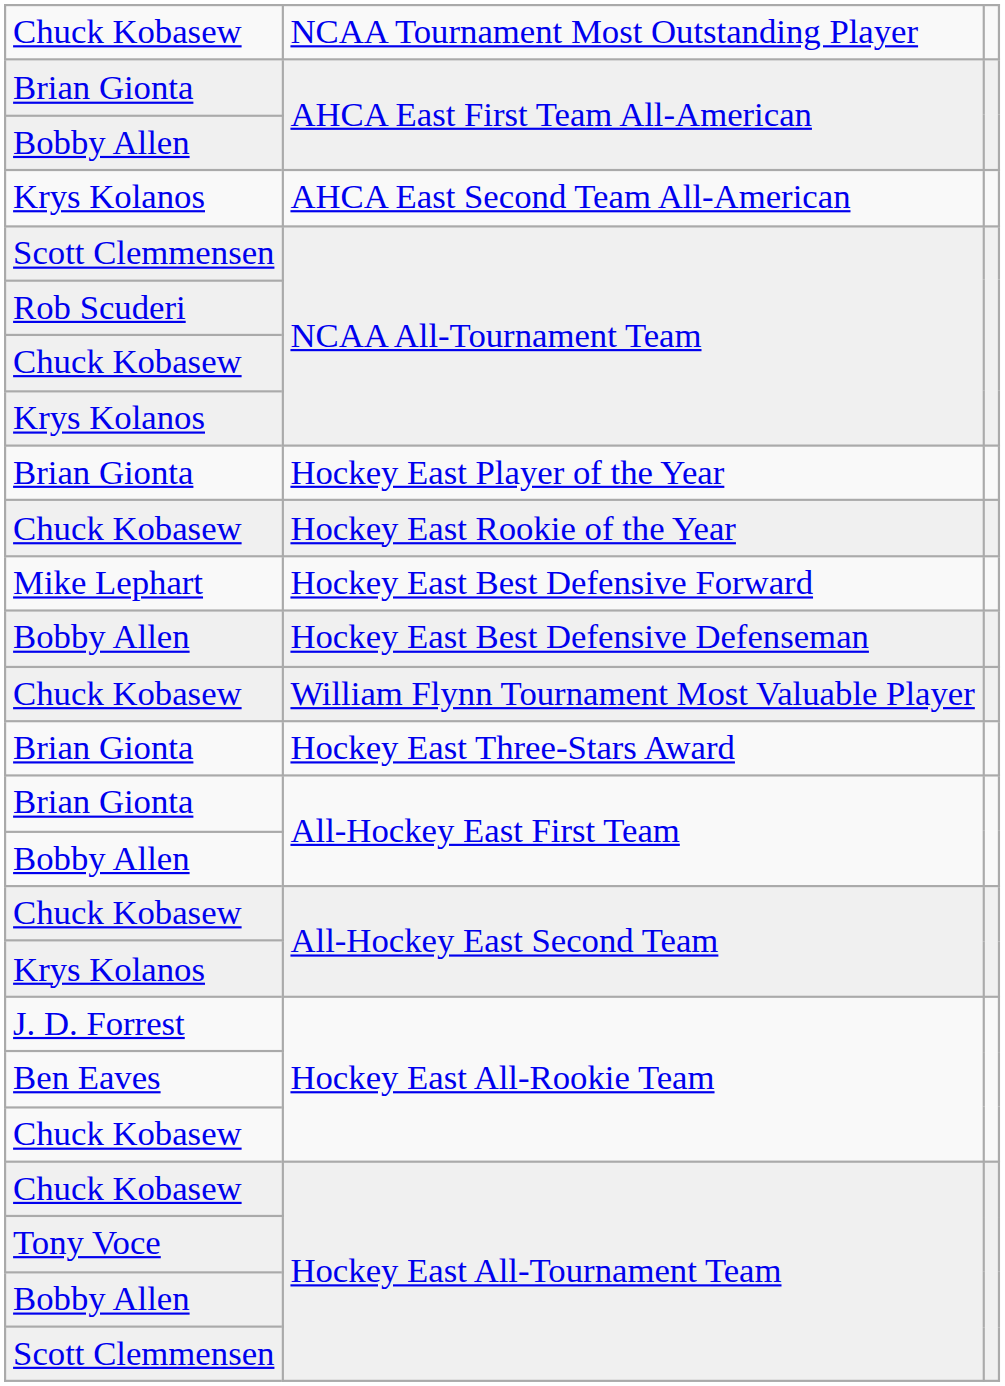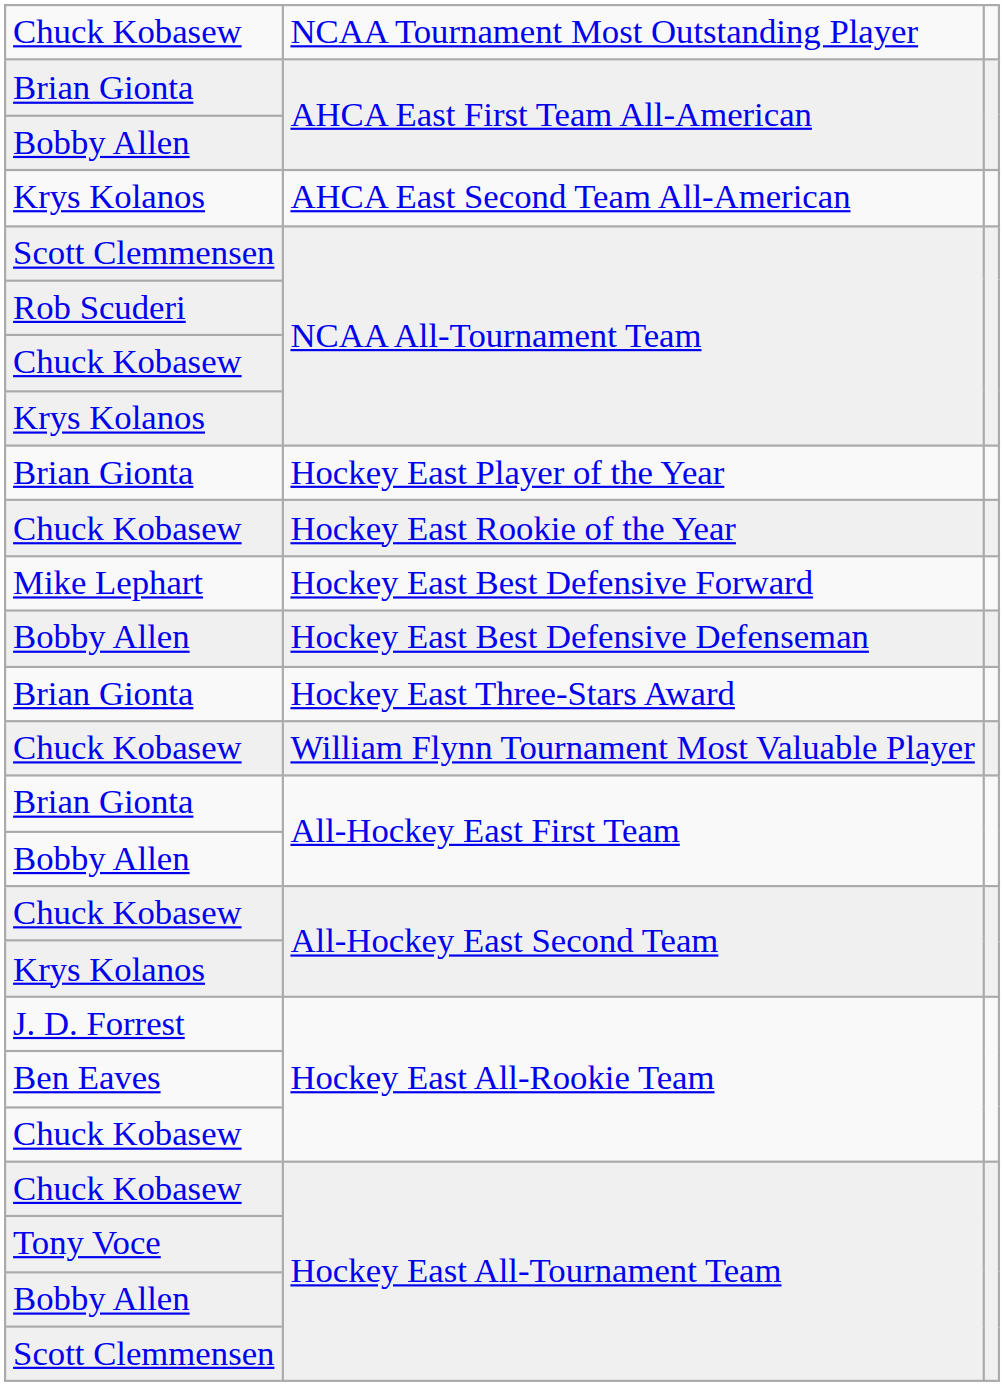 <table class="wikitable">
 <tr>
 <td><a href='#'>Chuck Kobasew</a></td>
 <td><a href='#'>NCAA Tournament Most Outstanding Player</a></td>
 <td></td>
 </tr>
 <tr bgcolor=f0f0f0>
 <td><a href='#'>Brian Gionta</a></td>
 <td rowspan=2><a href='#'>AHCA East First Team All-American</a></td>
 <td rowspan=2></td>
 </tr>
 <tr bgcolor=f0f0f0>
 <td><a href='#'>Bobby Allen</a></td>
 </tr>
 <tr>
 <td><a href='#'>Krys Kolanos</a></td>
 <td><a href='#'>AHCA East Second Team All-American</a></td>
 <td></td>
 </tr>
 <tr bgcolor=f0f0f0>
 <td><a href='#'>Scott Clemmensen</a></td>
 <td rowspan=4><a href='#'>NCAA All-Tournament Team</a></td>
 <td rowspan=4></td>
 </tr>
 <tr bgcolor=f0f0f0>
 <td><a href='#'>Rob Scuderi</a></td>
 </tr>
 <tr bgcolor=f0f0f0>
 <td><a href='#'>Chuck Kobasew</a></td>
 </tr>
 <tr bgcolor=f0f0f0>
 <td><a href='#'>Krys Kolanos</a></td>
 </tr>
 <tr>
 <td><a href='#'>Brian Gionta</a></td>
 <td><a href='#'>Hockey East Player of the Year</a></td>
 <td></td>
 </tr>
 <tr bgcolor=f0f0f0>
 <td><a href='#'>Chuck Kobasew</a></td>
 <td><a href='#'>Hockey East Rookie of the Year</a></td>
 <td></td>
 </tr>
 <tr>
 <td><a href='#'>Mike Lephart</a></td>
 <td><a href='#'>Hockey East Best Defensive Forward</a></td>
 <td></td>
 </tr>
 <tr bgcolor=f0f0f0>
 <td><a href='#'>Bobby Allen</a></td>
 <td><a href='#'>Hockey East Best Defensive Defenseman</a></td>
 <td></td>
 </tr>
+<tr>
+<td><a href='#'>Brian Gionta</a></td>
+<td><a href='#'>Hockey East Three-Stars Award</a></td>
+<td></td>
+</tr>
 <tr bgcolor=f0f0f0>
 <td><a href='#'>Chuck Kobasew</a></td>
 <td><a href='#'>William Flynn Tournament Most Valuable Player</a></td>
-<td></td>
-</tr>
-<tr>
-<td><a href='#'>Brian Gionta</a></td>
-<td><a href='#'>Hockey East Three-Stars Award</a></td>
 <td></td>
 </tr>
 <tr>
 <td><a href='#'>Brian Gionta</a></td>
 <td rowspan=2><a href='#'>All-Hockey East First Team</a></td>
 <td rowspan=2></td>
 </tr>
 <tr>
 <td><a href='#'>Bobby Allen</a></td>
 </tr>
 <tr bgcolor=f0f0f0>
 <td><a href='#'>Chuck Kobasew</a></td>
 <td rowspan=2><a href='#'>All-Hockey East Second Team</a></td>
 <td rowspan=2></td>
 </tr>
 <tr bgcolor=f0f0f0>
 <td><a href='#'>Krys Kolanos</a></td>
 </tr>
 <tr>
 <td><a href='#'>J. D. Forrest</a></td>
 <td rowspan=3><a href='#'>Hockey East All-Rookie Team</a></td>
 <td rowspan=3></td>
 </tr>
 <tr>
 <td><a href='#'>Ben Eaves</a></td>
 </tr>
 <tr>
 <td><a href='#'>Chuck Kobasew</a></td>
 </tr>
 <tr bgcolor=f0f0f0>
 <td><a href='#'>Chuck Kobasew</a></td>
 <td rowspan=4><a href='#'>Hockey East All-Tournament Team</a></td>
 <td rowspan=4></td>
 </tr>
 <tr bgcolor=f0f0f0>
 <td><a href='#'>Tony Voce</a></td>
 </tr>
 <tr bgcolor=f0f0f0>
 <td><a href='#'>Bobby Allen</a></td>
 </tr>
 <tr bgcolor=f0f0f0>
 <td><a href='#'>Scott Clemmensen</a></td>
 </tr>
 </table>
